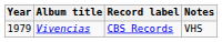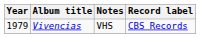 <table class="wikitable" style="font-size:95%;">
 <tr>
 <th>Year</th>
 <th>Album title</th>
+<th>Notes</th>
 <th>Record label</th>
-<th>Notes</th>
 </tr>
 <tr>
 <td>1979</td>
 <td><em><a href='#'>Vivencias</a></em></td>
+<td>VHS</td>
 <td><a href='#'>CBS Records</a></td>
-<td>VHS</td>
 </tr>
 </table>
